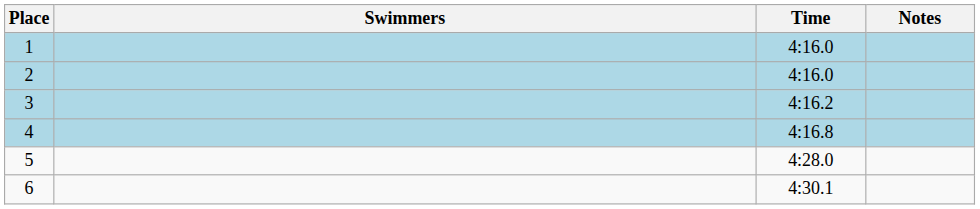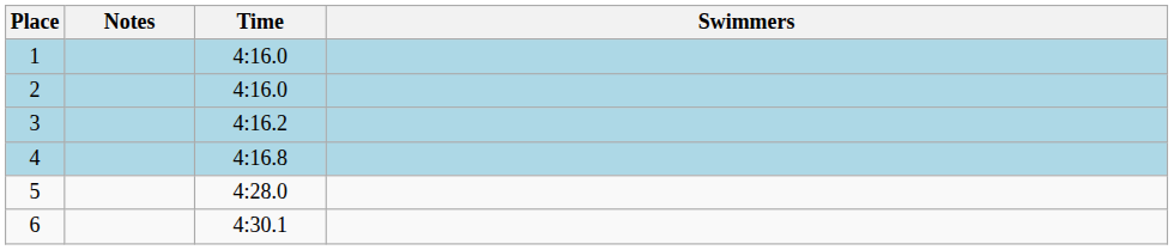 <table class=wikitable style="text-align:center">
 <tr>
 <th>Place</th>
+<th width=90>Notes</th>
+<th width=90>Time</th>
 <th width=620>Swimmers</th>
-<th width=90>Time</th>
-<th width=90>Notes</th>
 </tr>
 <tr bgcolor=lightblue>
 <td>1</td>
+<td></td>
+<td>4:16.0</td>
 <td align=left></td>
-<td>4:16.0</td>
-<td></td>
 </tr>
 <tr bgcolor=lightblue>
 <td>2</td>
+<td></td>
+<td>4:16.0</td>
 <td align=left></td>
-<td>4:16.0</td>
-<td></td>
 </tr>
 <tr bgcolor=lightblue>
 <td>3</td>
+<td></td>
+<td>4:16.2</td>
 <td align=left></td>
-<td>4:16.2</td>
-<td></td>
 </tr>
 <tr bgcolor=lightblue>
 <td>4</td>
+<td></td>
+<td>4:16.8</td>
 <td align=left></td>
-<td>4:16.8</td>
-<td></td>
 </tr>
 <tr>
 <td>5</td>
+<td></td>
+<td>4:28.0</td>
 <td align=left></td>
-<td>4:28.0</td>
-<td></td>
 </tr>
 <tr>
 <td>6</td>
+<td></td>
+<td>4:30.1</td>
 <td align=left></td>
-<td>4:30.1</td>
-<td></td>
 </tr>
 </table>
